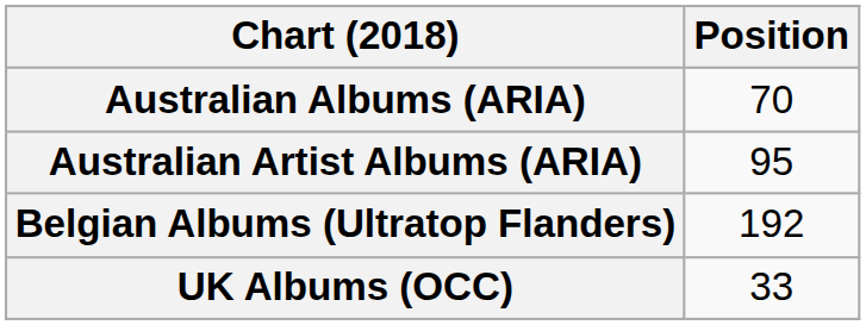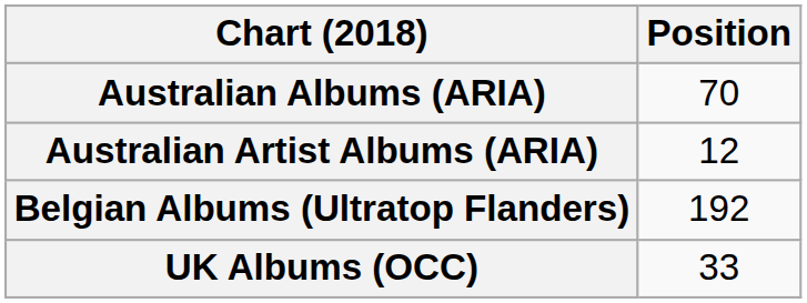 <table class="wikitable sortable plainrowheaders" style="text-align:center">
 <tr>
 <th scope="col">Chart (2018)</th>
 <th scope="col">Position</th>
 </tr>
 <tr>
 <th scope="row">Australian Albums (ARIA)</th>
 <td>70</td>
 </tr>
 <tr>
 <th scope="row">Australian Artist Albums (ARIA)</th>
-<td>95</td>
+<td>12</td>
 </tr>
 <tr>
 <th scope="row">Belgian Albums (Ultratop Flanders)</th>
 <td>192</td>
 </tr>
 <tr>
 <th scope="row">UK Albums (OCC)</th>
 <td>33</td>
 </tr>
 </table>
